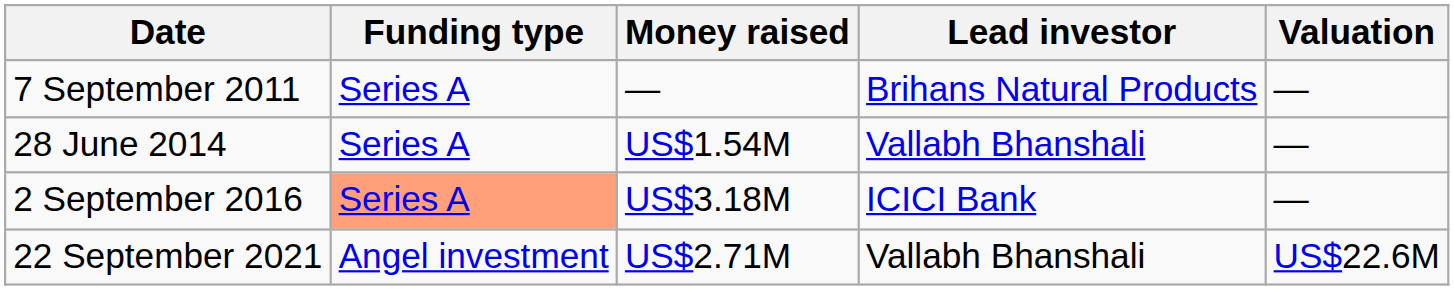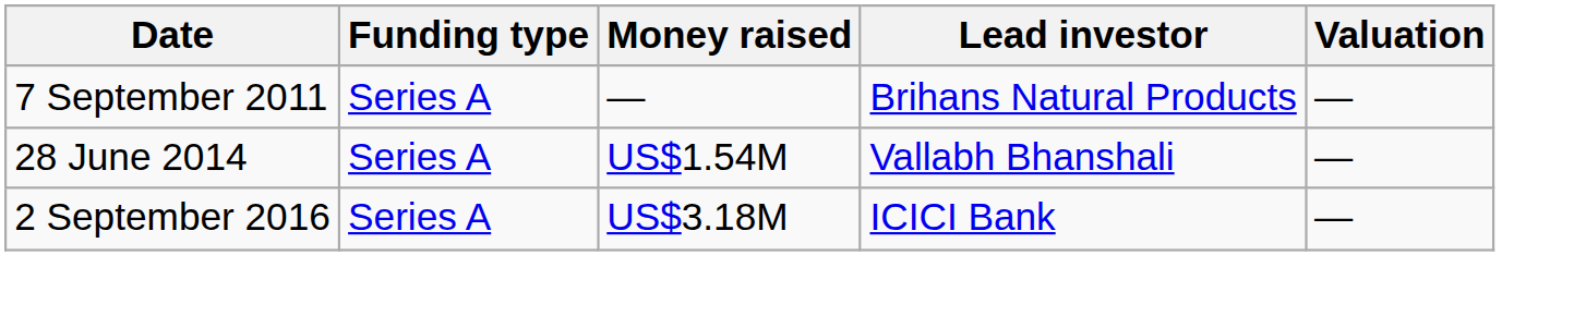 <table class="wikitable">
 <tr>
 <th>Date</th>
 <th>Funding type</th>
 <th>Money raised</th>
 <th>Lead investor</th>
 <th>Valuation</th>
 </tr>
 <tr>
 <td>7 September 2011</td>
 <td><a href='#'>Series A</a></td>
 <td>—</td>
 <td><a href='#'>Brihans Natural Products</a></td>
 <td>—</td>
 </tr>
 <tr>
 <td>28 June 2014</td>
 <td><a href='#'>Series A</a></td>
 <td><a href='#'>US$</a>1.54M</td>
 <td><a href='#'>Vallabh Bhanshali</a></td>
 <td>—</td>
 </tr>
 <tr>
 <td>2 September 2016</td>
-<td style="background: lightsalmon;"><a href='#'>Series A</a></td>
+<td><a href='#'>Series A</a></td>
 <td><a href='#'>US$</a>3.18M</td>
 <td><a href='#'>ICICI Bank</a></td>
 <td>—</td>
 </tr>
-<tr>
-<td>22 September 2021</td>
-<td><a href='#'>Angel investment</a></td>
-<td><a href='#'>US$</a>2.71M</td>
-<td>Vallabh Bhanshali</td>
-<td><a href='#'>US$</a>22.6M</td>
-</tr>
 </table>
